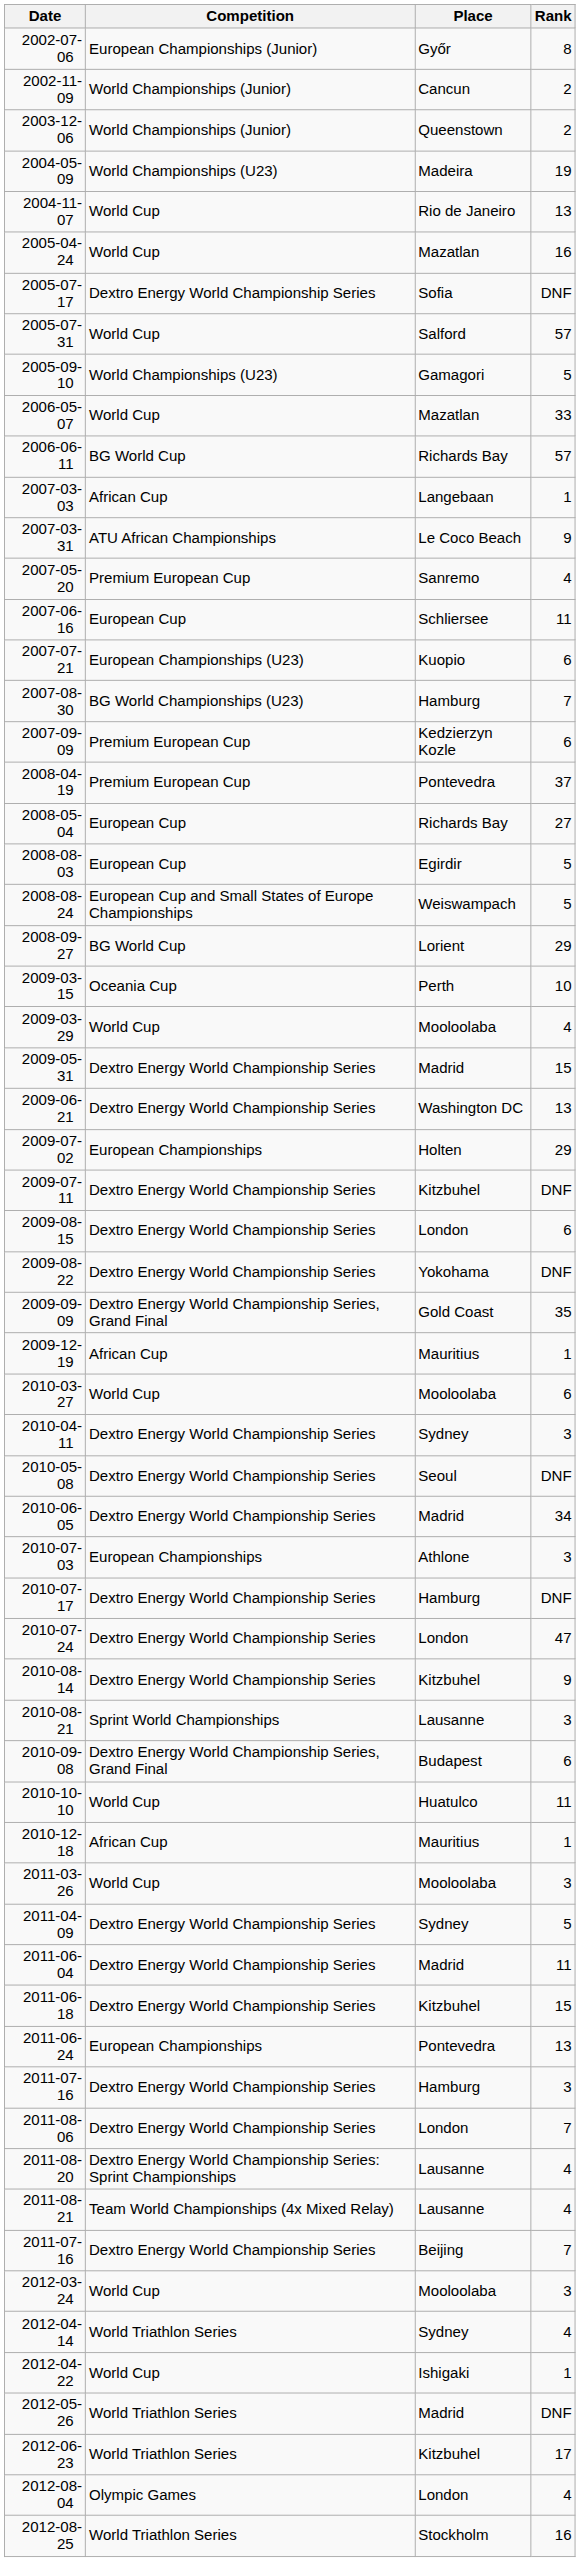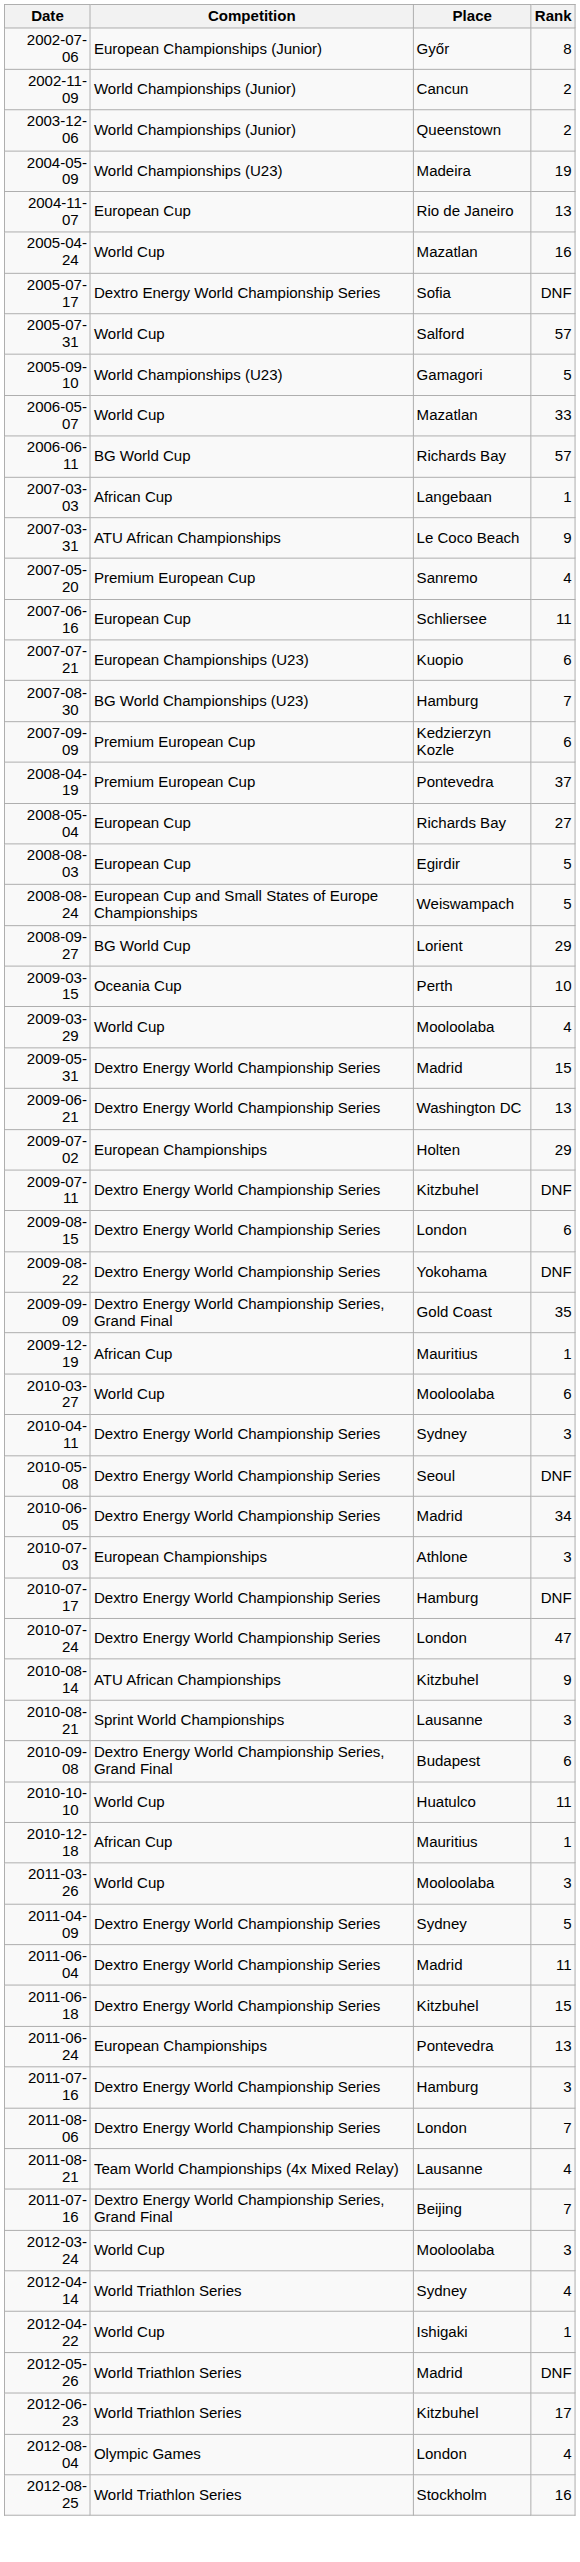 <table class="wikitable sortable">
 <tr>
 <th>Date</th>
 <th>Competition</th>
 <th>Place</th>
 <th>Rank</th>
 </tr>
 <tr>
 <td style="text-align:right">  2002-07-06  </td>
 <td>European Championships (Junior)</td>
 <td>Győr</td>
 <td style="text-align:right">8</td>
 </tr>
 <tr>
 <td style="text-align:right">  2002-11-09  </td>
 <td>World Championships (Junior)</td>
 <td>Cancun</td>
 <td style="text-align:right">2</td>
 </tr>
 <tr>
 <td style="text-align:right">  2003-12-06  </td>
 <td>World Championships (Junior)</td>
 <td>Queenstown</td>
 <td style="text-align:right">2</td>
 </tr>
 <tr>
 <td style="text-align:right">  2004-05-09  </td>
 <td>World Championships (U23)</td>
 <td>Madeira</td>
 <td style="text-align:right">19</td>
 </tr>
 <tr>
 <td style="text-align:right">  2004-11-07  </td>
-<td>World Cup</td>
+<td>European Cup</td>
 <td>Rio de Janeiro</td>
 <td style="text-align:right">13</td>
 </tr>
 <tr>
 <td style="text-align:right">  2005-04-24  </td>
 <td>World Cup</td>
 <td>Mazatlan</td>
 <td style="text-align:right">16</td>
 </tr>
 <tr>
 <td style="text-align:right">  2005-07-17  </td>
 <td>Dextro Energy World Championship Series</td>
 <td>Sofia</td>
 <td style="text-align:right">DNF</td>
 </tr>
 <tr>
 <td style="text-align:right">  2005-07-31  </td>
 <td>World Cup</td>
 <td>Salford</td>
 <td style="text-align:right">57</td>
 </tr>
 <tr>
 <td style="text-align:right">  2005-09-10  </td>
 <td>World Championships (U23)</td>
 <td>Gamagori</td>
 <td style="text-align:right">5</td>
 </tr>
 <tr>
 <td style="text-align:right">  2006-05-07  </td>
 <td>World Cup</td>
 <td>Mazatlan</td>
 <td style="text-align:right">33</td>
 </tr>
 <tr>
 <td style="text-align:right">  2006-06-11  </td>
 <td>BG World Cup</td>
 <td>Richards Bay</td>
 <td style="text-align:right">57</td>
 </tr>
 <tr>
 <td style="text-align:right">  2007-03-03  </td>
 <td>African Cup</td>
 <td>Langebaan</td>
 <td style="text-align:right">1</td>
 </tr>
 <tr>
 <td style="text-align:right">  2007-03-31  </td>
 <td>ATU African Championships</td>
 <td>Le Coco Beach</td>
 <td style="text-align:right">9</td>
 </tr>
 <tr>
 <td style="text-align:right">  2007-05-20  </td>
 <td>Premium European Cup</td>
 <td>Sanremo</td>
 <td style="text-align:right">4</td>
 </tr>
 <tr>
 <td style="text-align:right">  2007-06-16  </td>
 <td>European Cup</td>
 <td>Schliersee</td>
 <td style="text-align:right">11</td>
 </tr>
 <tr>
 <td style="text-align:right">  2007-07-21  </td>
 <td>European Championships (U23)</td>
 <td>Kuopio</td>
 <td style="text-align:right">6</td>
 </tr>
 <tr>
 <td style="text-align:right">  2007-08-30  </td>
 <td>BG World Championships (U23)</td>
 <td>Hamburg</td>
 <td style="text-align:right">7</td>
 </tr>
 <tr>
 <td style="text-align:right">  2007-09-09  </td>
 <td>Premium European Cup</td>
 <td>Kedzierzyn Kozle</td>
 <td style="text-align:right">6</td>
 </tr>
 <tr>
 <td style="text-align:right">  2008-04-19  </td>
 <td>Premium European Cup</td>
 <td>Pontevedra</td>
 <td style="text-align:right">37</td>
 </tr>
 <tr>
 <td style="text-align:right">  2008-05-04  </td>
 <td>European Cup</td>
 <td>Richards Bay</td>
 <td style="text-align:right">27</td>
 </tr>
 <tr>
 <td style="text-align:right">  2008-08-03  </td>
 <td>European Cup</td>
 <td>Egirdir</td>
 <td style="text-align:right">5</td>
 </tr>
 <tr>
 <td style="text-align:right">  2008-08-24  </td>
 <td>European Cup and Small States of Europe Championships</td>
 <td>Weiswampach</td>
 <td style="text-align:right">5</td>
 </tr>
 <tr>
 <td style="text-align:right">  2008-09-27  </td>
 <td>BG World Cup</td>
 <td>Lorient</td>
 <td style="text-align:right">29</td>
 </tr>
 <tr>
 <td style="text-align:right">  2009-03-15  </td>
 <td>Oceania Cup</td>
 <td>Perth</td>
 <td style="text-align:right">10</td>
 </tr>
 <tr>
 <td style="text-align:right">  2009-03-29  </td>
 <td>World Cup</td>
 <td>Mooloolaba</td>
 <td style="text-align:right">4</td>
 </tr>
 <tr>
 <td style="text-align:right">  2009-05-31  </td>
 <td>Dextro Energy World Championship Series</td>
 <td>Madrid</td>
 <td style="text-align:right">15</td>
 </tr>
 <tr>
 <td style="text-align:right">  2009-06-21  </td>
 <td>Dextro Energy World Championship Series</td>
 <td>Washington DC</td>
 <td style="text-align:right">13</td>
 </tr>
 <tr>
 <td style="text-align:right">  2009-07-02  </td>
 <td>European Championships</td>
 <td>Holten</td>
 <td style="text-align:right">29</td>
 </tr>
 <tr>
 <td style="text-align:right">  2009-07-11  </td>
 <td>Dextro Energy World Championship Series</td>
 <td>Kitzbuhel</td>
 <td style="text-align:right">DNF</td>
 </tr>
 <tr>
 <td style="text-align:right">  2009-08-15  </td>
 <td>Dextro Energy World Championship Series</td>
 <td>London</td>
 <td style="text-align:right">6</td>
 </tr>
 <tr>
 <td style="text-align:right">  2009-08-22  </td>
 <td>Dextro Energy World Championship Series</td>
 <td>Yokohama</td>
 <td style="text-align:right">DNF</td>
 </tr>
 <tr>
 <td style="text-align:right">  2009-09-09  </td>
 <td>Dextro Energy World Championship Series, Grand Final</td>
 <td>Gold Coast</td>
 <td style="text-align:right">35</td>
 </tr>
 <tr>
 <td style="text-align:right">  2009-12-19  </td>
 <td>African Cup</td>
 <td>Mauritius</td>
 <td style="text-align:right">1</td>
 </tr>
 <tr>
 <td style="text-align:right">  2010-03-27  </td>
 <td>World Cup</td>
 <td>Mooloolaba</td>
 <td style="text-align:right">6</td>
 </tr>
 <tr>
 <td style="text-align:right">  2010-04-11  </td>
 <td>Dextro Energy World Championship Series</td>
 <td>Sydney</td>
 <td style="text-align:right">3</td>
 </tr>
 <tr>
 <td style="text-align:right">  2010-05-08  </td>
 <td>Dextro Energy World Championship Series</td>
 <td>Seoul</td>
 <td style="text-align:right">DNF</td>
 </tr>
 <tr>
 <td style="text-align:right">  2010-06-05  </td>
 <td>Dextro Energy World Championship Series</td>
 <td>Madrid</td>
 <td style="text-align:right">34</td>
 </tr>
 <tr>
 <td style="text-align:right">  2010-07-03  </td>
 <td>European Championships</td>
 <td>Athlone</td>
 <td style="text-align:right">3</td>
 </tr>
 <tr>
 <td style="text-align:right">  2010-07-17  </td>
 <td>Dextro Energy World Championship Series</td>
 <td>Hamburg</td>
 <td style="text-align:right">DNF</td>
 </tr>
 <tr>
 <td style="text-align:right">  2010-07-24  </td>
 <td>Dextro Energy World Championship Series</td>
 <td>London</td>
 <td style="text-align:right">47</td>
 </tr>
 <tr>
 <td style="text-align:right">  2010-08-14  </td>
-<td>Dextro Energy World Championship Series</td>
+<td>ATU African Championships</td>
 <td>Kitzbuhel</td>
 <td style="text-align:right">9</td>
 </tr>
 <tr>
 <td style="text-align:right">  2010-08-21  </td>
 <td>Sprint World Championships</td>
 <td>Lausanne</td>
 <td style="text-align:right">3</td>
 </tr>
 <tr>
 <td style="text-align:right">  2010-09-08  </td>
 <td>Dextro Energy World Championship Series, Grand Final</td>
 <td>Budapest</td>
 <td style="text-align:right">6</td>
 </tr>
 <tr>
 <td style="text-align:right">  2010-10-10  </td>
 <td>World Cup</td>
 <td>Huatulco</td>
 <td style="text-align:right">11</td>
 </tr>
 <tr>
 <td style="text-align:right">  2010-12-18  </td>
 <td>African Cup</td>
 <td>Mauritius</td>
 <td style="text-align:right">1</td>
 </tr>
 <tr>
 <td style="text-align:right">  2011-03-26  </td>
 <td>World Cup</td>
 <td>Mooloolaba</td>
 <td style="text-align:right">3</td>
 </tr>
 <tr>
 <td style="text-align:right">  2011-04-09  </td>
 <td>Dextro Energy World Championship Series</td>
 <td>Sydney</td>
 <td style="text-align:right">5</td>
 </tr>
 <tr>
 <td style="text-align:right">  2011-06-04  </td>
 <td>Dextro Energy World Championship Series</td>
 <td>Madrid</td>
 <td style="text-align:right">11</td>
 </tr>
 <tr>
 <td style="text-align:right">  2011-06-18  </td>
 <td>Dextro Energy World Championship Series</td>
 <td>Kitzbuhel</td>
 <td style="text-align:right">15</td>
 </tr>
 <tr>
 <td style="text-align:right">  2011-06-24  </td>
 <td>European Championships</td>
 <td>Pontevedra</td>
 <td style="text-align:right">13</td>
 </tr>
 <tr>
 <td style="text-align:right">  2011-07-16  </td>
 <td>Dextro Energy World Championship Series</td>
 <td>Hamburg</td>
 <td style="text-align:right">3</td>
 </tr>
 <tr>
 <td style="text-align:right">  2011-08-06  </td>
 <td>Dextro Energy World Championship Series</td>
 <td>London</td>
 <td style="text-align:right">7</td>
 </tr>
 <tr>
-<td style="text-align:right">  2011-08-20  </td>
-<td>Dextro Energy World Championship Series: Sprint Championships</td>
-<td>Lausanne</td>
-<td style="text-align:right">4</td>
-</tr>
-<tr>
 <td style="text-align:right">  2011-08-21  </td>
 <td>Team World Championships (4x Mixed Relay)</td>
 <td>Lausanne</td>
 <td style="text-align:right">4</td>
 </tr>
 <tr>
 <td style="text-align:right">  2011-07-16  </td>
-<td>Dextro Energy World Championship Series</td>
+<td>Dextro Energy World Championship Series, Grand Final</td>
 <td>Beijing</td>
 <td style="text-align:right">7</td>
 </tr>
 <tr>
 <td style="text-align:right">  2012-03-24  </td>
 <td>World Cup</td>
 <td>Mooloolaba</td>
 <td style="text-align:right">3</td>
 </tr>
 <tr>
 <td style="text-align:right">  2012-04-14  </td>
 <td>World Triathlon Series</td>
 <td>Sydney</td>
 <td style="text-align:right">4</td>
 </tr>
 <tr>
 <td style="text-align:right">  2012-04-22  </td>
 <td>World Cup</td>
 <td>Ishigaki</td>
 <td style="text-align:right">1</td>
 </tr>
 <tr>
 <td style="text-align:right">  2012-05-26  </td>
 <td>World Triathlon Series</td>
 <td>Madrid</td>
 <td style="text-align:right">DNF</td>
 </tr>
 <tr>
 <td style="text-align:right">  2012-06-23  </td>
 <td>World Triathlon Series</td>
 <td>Kitzbuhel</td>
 <td style="text-align:right">17</td>
 </tr>
 <tr>
 <td style="text-align:right">  2012-08-04  </td>
 <td>Olympic Games</td>
 <td>London</td>
 <td style="text-align:right">4</td>
 </tr>
 <tr>
 <td style="text-align:right">  2012-08-25  </td>
 <td>World Triathlon Series</td>
 <td>Stockholm</td>
 <td style="text-align:right">16</td>
 </tr>
 </table>
